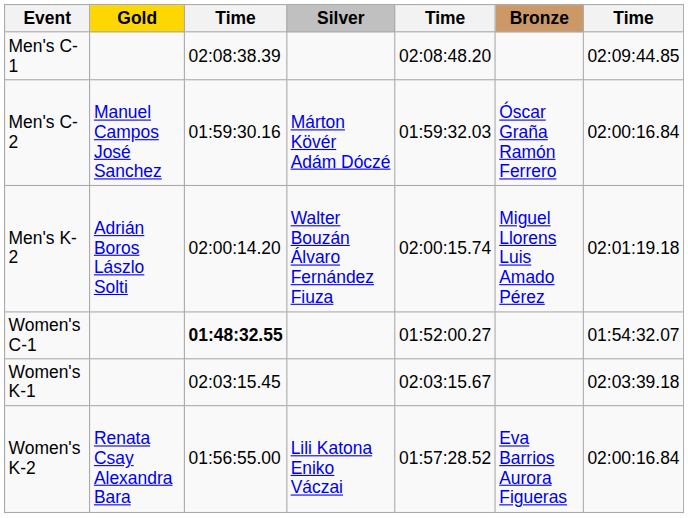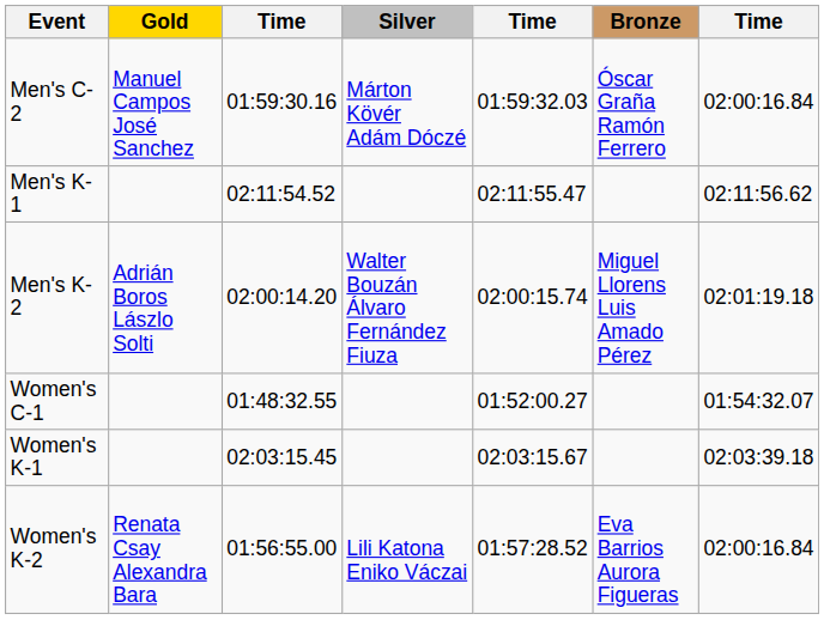 <table class="wikitable" width=100%>
 <tr>
 <th>Event</th>
 <td align=center bgcolor="gold"><strong>Gold</strong></td>
 <th>Time</th>
 <td align=center bgcolor="silver"><strong>Silver</strong></td>
 <th>Time</th>
 <td align=center bgcolor="CC9966"><strong>Bronze</strong></td>
 <th>Time</th>
 </tr>
 <tr>
-<td>Men's C-1</td>
-<td></td>
-<td>02:08:38.39</td>
-<td></td>
-<td>02:08:48.20</td>
-<td></td>
-<td>02:09:44.85</td>
-</tr>
-<tr>
 <td>Men's C-2</td>
 <td><br><a href='#'>Manuel Campos</a><br><a href='#'>José Sanchez</a></td>
 <td>01:59:30.16</td>
 <td><br><a href='#'>Márton Kövér</a><br><a href='#'>Adám Dóczé</a></td>
 <td>01:59:32.03</td>
 <td><br><a href='#'>Óscar Graña</a><br><a href='#'>Ramón Ferrero</a></td>
 <td>02:00:16.84</td>
+</tr>
+<tr>
+<td>Men's K-1</td>
+<td></td>
+<td>02:11:54.52</td>
+<td></td>
+<td>02:11:55.47</td>
+<td></td>
+<td>02:11:56.62</td>
 </tr>
 <tr>
 <td>Men's K-2</td>
 <td><br><a href='#'>Adrián Boros</a><br><a href='#'>Lászlo Solti</a></td>
 <td>02:00:14.20</td>
 <td><br><a href='#'>Walter Bouzán</a><br><a href='#'>Álvaro Fernández Fiuza</a></td>
 <td>02:00:15.74</td>
 <td><br><a href='#'>Miguel Llorens</a><br><a href='#'>Luis Amado Pérez</a></td>
 <td>02:01:19.18</td>
 </tr>
 <tr>
 <td>Women's C-1</td>
 <td></td>
-<td><strong>01:48:32.55</strong></td>
+<td>01:48:32.55</td>
 <td></td>
 <td>01:52:00.27</td>
 <td></td>
 <td>01:54:32.07</td>
 </tr>
 <tr>
 <td>Women's K-1</td>
 <td></td>
 <td>02:03:15.45</td>
 <td></td>
 <td>02:03:15.67</td>
 <td></td>
 <td>02:03:39.18</td>
 </tr>
 <tr>
 <td>Women's K-2</td>
 <td><br><a href='#'>Renata Csay</a><br><a href='#'>Alexandra Bara</a></td>
 <td>01:56:55.00</td>
 <td><br><a href='#'>Lili Katona</a><br><a href='#'>Eniko Váczai</a></td>
 <td>01:57:28.52</td>
 <td><br><a href='#'>Eva Barrios</a><br><a href='#'>Aurora Figueras</a></td>
 <td>02:00:16.84</td>
 </tr>
 </table>
